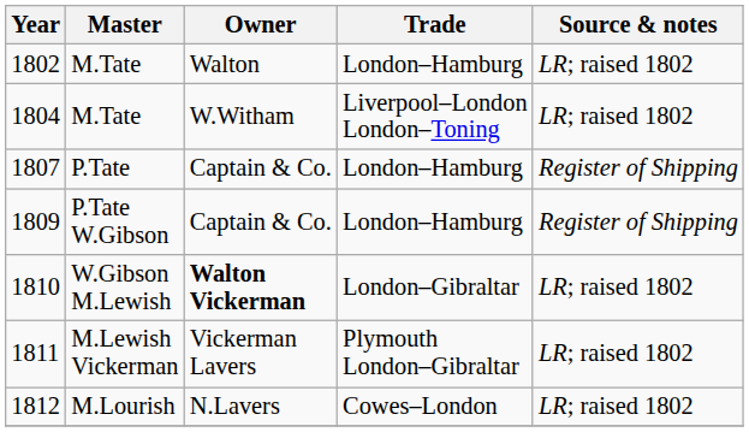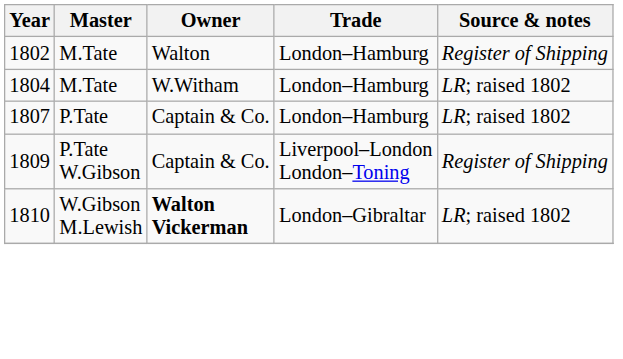 <table class=" wikitable">
 <tr>
 <th>Year</th>
 <th>Master</th>
 <th>Owner</th>
 <th>Trade</th>
 <th>Source & notes</th>
 </tr>
 <tr>
 <td>1802</td>
 <td>M.Tate</td>
 <td>Walton</td>
 <td>London–Hamburg</td>
-<td><em>LR</em>; raised 1802</td>
+<td><em>Register of Shipping</em></td>
 </tr>
 <tr>
 <td>1804</td>
 <td>M.Tate</td>
 <td>W.Witham</td>
-<td>Liverpool–London<br>London–<a href='#'>Toning</a></td>
+<td>London–Hamburg</td>
 <td><em>LR</em>; raised 1802</td>
 </tr>
 <tr>
 <td>1807</td>
 <td>P.Tate</td>
 <td>Captain & Co.</td>
 <td>London–Hamburg</td>
-<td><em>Register of Shipping</em></td>
+<td><em>LR</em>; raised 1802</td>
 </tr>
 <tr>
 <td>1809</td>
 <td>P.Tate<br>W.Gibson</td>
 <td>Captain & Co.</td>
-<td>London–Hamburg</td>
+<td>Liverpool–London<br>London–<a href='#'>Toning</a></td>
 <td><em>Register of Shipping</em></td>
 </tr>
 <tr>
 <td>1810</td>
 <td>W.Gibson<br>M.Lewish</td>
 <td><strong>Walton<br>Vickerman</strong></td>
 <td>London–Gibraltar</td>
 <td><em>LR</em>; raised 1802</td>
 </tr>
 <tr>
-<td>1811</td>
-<td>M.Lewish<br>Vickerman</td>
-<td>Vickerman<br>Lavers</td>
-<td>Plymouth<br>London–Gibraltar</td>
-<td><em>LR</em>; raised 1802</td>
-</tr>
-<tr>
-<td>1812</td>
-<td>M.Lourish</td>
-<td>N.Lavers</td>
-<td>Cowes–London</td>
-<td><em>LR</em>; raised 1802</td>
-</tr>
-<tr>
 </tr>
 </table>
